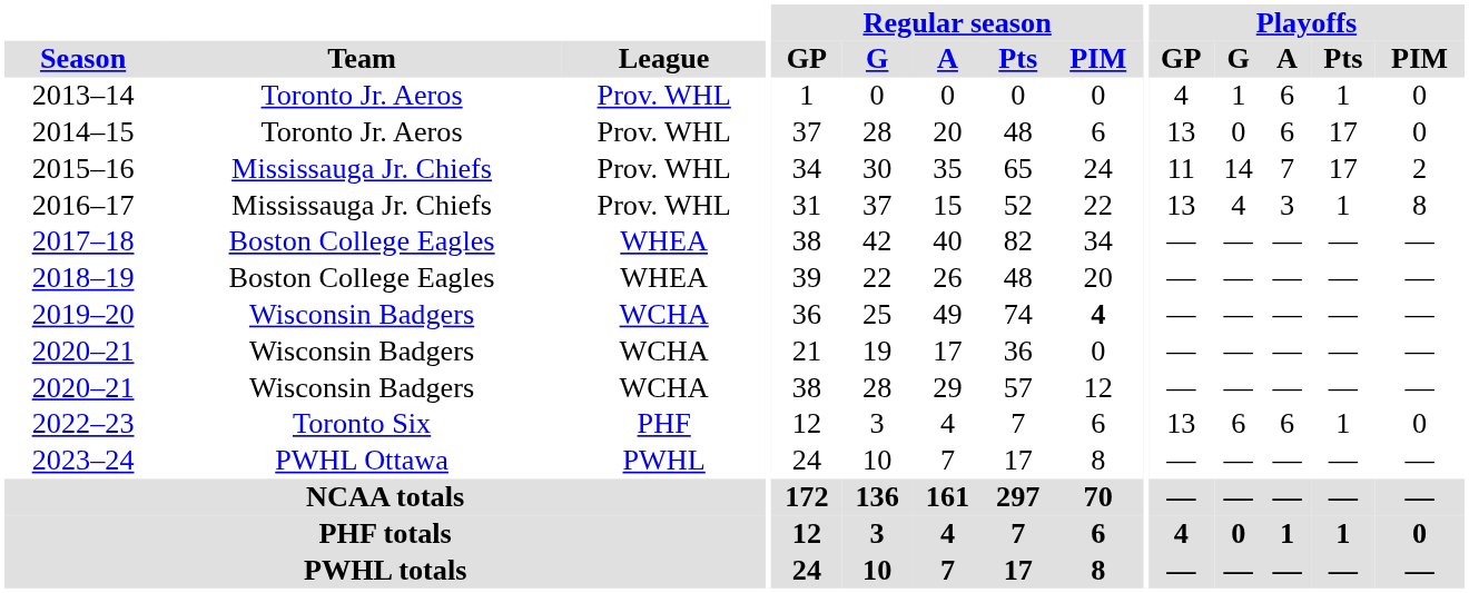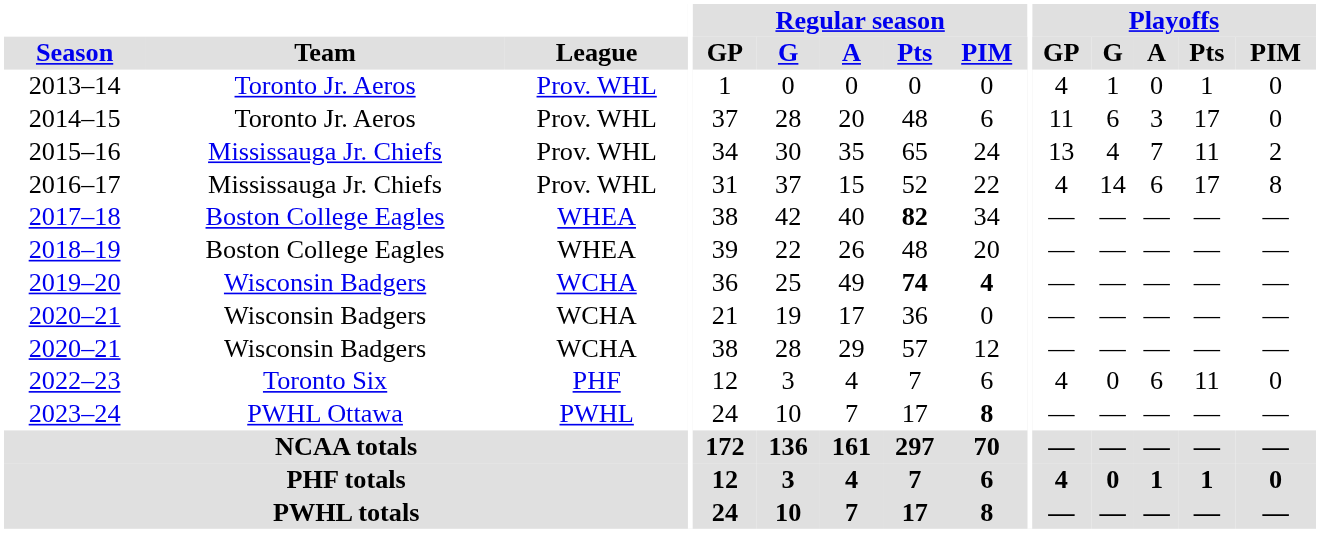 <table border="0" cellpadding="1" cellspacing="0" style="text-align:center; width:50em">
 <tr bgcolor="#e0e0e0">
 <th colspan="3" bgcolor="#ffffff"></th>
 <th rowspan="100" bgcolor="#ffffff"></th>
 <th colspan="5"><a href='#'>Regular season</a></th>
 <th rowspan="100" bgcolor="#ffffff"></th>
 <th colspan="5"><a href='#'>Playoffs</a></th>
 </tr>
 <tr bgcolor="#e0e0e0">
 <th><a href='#'>Season</a></th>
 <th>Team</th>
 <th>League</th>
 <th>GP</th>
 <th><a href='#'>G</a></th>
 <th><a href='#'>A</a></th>
 <th><a href='#'>Pts</a></th>
 <th><a href='#'>PIM</a></th>
 <th>GP</th>
 <th>G</th>
 <th>A</th>
 <th>Pts</th>
 <th>PIM</th>
 </tr>
 <tr>
 <td>2013–14</td>
 <td><a href='#'>Toronto Jr. Aeros</a></td>
 <td><a href='#'>Prov. WHL</a></td>
 <td>1</td>
 <td>0</td>
 <td>0</td>
 <td>0</td>
 <td>0</td>
 <td>4</td>
 <td>1</td>
-<td>6</td>
+<td>0</td>
 <td>1</td>
 <td>0</td>
 </tr>
 <tr>
 <td>2014–15</td>
 <td>Toronto Jr. Aeros</td>
 <td>Prov. WHL</td>
 <td>37</td>
 <td>28</td>
 <td>20</td>
 <td>48</td>
 <td>6</td>
-<td>13</td>
-<td>0</td>
+<td>11</td>
 <td>6</td>
+<td>3</td>
 <td>17</td>
 <td>0</td>
 </tr>
 <tr>
 <td>2015–16</td>
 <td><a href='#'>Mississauga Jr. Chiefs</a></td>
 <td>Prov. WHL</td>
 <td>34</td>
 <td>30</td>
 <td>35</td>
 <td>65</td>
 <td>24</td>
+<td>13</td>
+<td>4</td>
+<td>7</td>
 <td>11</td>
-<td>14</td>
-<td>7</td>
-<td>17</td>
 <td>2</td>
 </tr>
 <tr>
 <td>2016–17</td>
 <td>Mississauga Jr. Chiefs</td>
 <td>Prov. WHL</td>
 <td>31</td>
 <td>37</td>
 <td>15</td>
 <td>52</td>
 <td>22</td>
-<td>13</td>
 <td>4</td>
-<td>3</td>
-<td>1</td>
+<td>14</td>
+<td>6</td>
+<td>17</td>
 <td>8</td>
 </tr>
 <tr>
 <td><a href='#'>2017–18</a></td>
 <td><a href='#'>Boston College Eagles</a></td>
 <td><a href='#'>WHEA</a></td>
 <td>38</td>
 <td>42</td>
 <td>40</td>
-<td>82</td>
+<td><strong>82</strong></td>
 <td>34</td>
 <td>—</td>
 <td>—</td>
 <td>—</td>
 <td>—</td>
 <td>—</td>
 </tr>
 <tr>
 <td><a href='#'>2018–19</a></td>
 <td>Boston College Eagles</td>
 <td>WHEA</td>
 <td>39</td>
 <td>22</td>
 <td>26</td>
 <td>48</td>
 <td>20</td>
 <td>—</td>
 <td>—</td>
 <td>—</td>
 <td>—</td>
 <td>—</td>
 </tr>
 <tr>
 <td><a href='#'>2019–20</a></td>
 <td><a href='#'>Wisconsin Badgers</a></td>
 <td><a href='#'>WCHA</a></td>
 <td>36</td>
 <td>25</td>
 <td>49</td>
-<td>74</td>
+<td><strong>74</strong></td>
 <td><strong>4</strong></td>
 <td>—</td>
 <td>—</td>
 <td>—</td>
 <td>—</td>
 <td>—</td>
 </tr>
 <tr>
 <td><a href='#'>2020–21</a></td>
 <td>Wisconsin Badgers</td>
 <td>WCHA</td>
 <td>21</td>
 <td>19</td>
 <td>17</td>
 <td>36</td>
 <td>0</td>
 <td>—</td>
 <td>—</td>
 <td>—</td>
 <td>—</td>
 <td>—</td>
 </tr>
 <tr>
 <td><a href='#'>2020–21</a></td>
 <td>Wisconsin Badgers</td>
 <td>WCHA</td>
 <td>38</td>
 <td>28</td>
 <td>29</td>
 <td>57</td>
 <td>12</td>
 <td>—</td>
 <td>—</td>
 <td>—</td>
 <td>—</td>
 <td>—</td>
 </tr>
 <tr>
 <td><a href='#'>2022–23</a></td>
 <td><a href='#'>Toronto Six</a></td>
 <td><a href='#'>PHF</a></td>
 <td>12</td>
 <td>3</td>
 <td>4</td>
 <td>7</td>
 <td>6</td>
-<td>13</td>
+<td>4</td>
+<td>0</td>
 <td>6</td>
-<td>6</td>
-<td>1</td>
+<td>11</td>
 <td>0</td>
 </tr>
 <tr>
 <td><a href='#'>2023–24</a></td>
 <td><a href='#'>PWHL Ottawa</a></td>
 <td><a href='#'>PWHL</a></td>
 <td>24</td>
 <td>10</td>
 <td>7</td>
 <td>17</td>
-<td>8</td>
+<td><strong>8</strong></td>
 <td>—</td>
 <td>—</td>
 <td>—</td>
 <td>—</td>
 <td>—</td>
 </tr>
 <tr bgcolor="#e0e0e0">
 <th colspan="3">NCAA totals</th>
 <th>172</th>
 <th>136</th>
 <th>161</th>
 <th>297</th>
 <th>70</th>
 <th>—</th>
 <th>—</th>
 <th>—</th>
 <th>—</th>
 <th>—</th>
 </tr>
 <tr bgcolor="#e0e0e0">
 <th colspan="3">PHF totals</th>
 <th>12</th>
 <th>3</th>
 <th>4</th>
 <th>7</th>
 <th>6</th>
 <th>4</th>
 <th>0</th>
 <th>1</th>
 <th>1</th>
 <th>0</th>
 </tr>
 <tr bgcolor="#e0e0e0">
 <th colspan="3">PWHL totals</th>
 <th>24</th>
 <th>10</th>
 <th>7</th>
 <th>17</th>
 <th>8</th>
 <th>—</th>
 <th>—</th>
 <th>—</th>
 <th>—</th>
 <th>—</th>
 </tr>
 </table>
